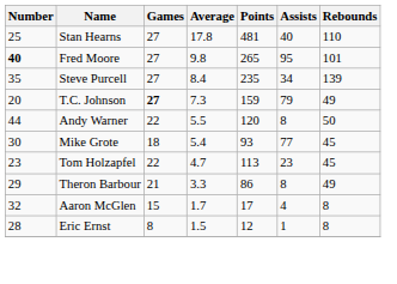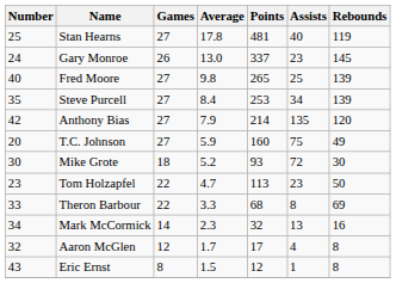 <table class="wikitable" style="font-size: 95%;">
 <tr>
 <th>Number</th>
 <th>Name</th>
 <th>Games</th>
 <th>Average</th>
 <th>Points</th>
 <th>Assists</th>
 <th>Rebounds</th>
 </tr>
 <tr>
 <td>25</td>
 <td>Stan Hearns</td>
 <td>27</td>
 <td>17.8</td>
 <td>481</td>
 <td>40</td>
-<td>110</td>
+<td>119</td>
 </tr>
 <tr>
-<td><strong>40</strong></td>
+<td>24</td>
+<td>Gary Monroe</td>
+<td>26</td>
+<td>13.0</td>
+<td>337</td>
+<td>23</td>
+<td>145</td>
+</tr>
+<tr>
+<td>40</td>
 <td>Fred Moore</td>
 <td>27</td>
 <td>9.8</td>
 <td>265</td>
-<td>95</td>
-<td>101</td>
+<td>25</td>
+<td>139</td>
 </tr>
 <tr>
 <td>35</td>
 <td>Steve Purcell</td>
 <td>27</td>
 <td>8.4</td>
-<td>235</td>
+<td>253</td>
 <td>34</td>
 <td>139</td>
 </tr>
 <tr>
+<td>42</td>
+<td>Anthony Bias</td>
+<td>27</td>
+<td>7.9</td>
+<td>214</td>
+<td>135</td>
+<td>120</td>
+</tr>
+<tr>
 <td>20</td>
 <td>T.C. Johnson</td>
-<td><strong>27</strong></td>
-<td>7.3</td>
-<td>159</td>
-<td>79</td>
+<td>27</td>
+<td>5.9</td>
+<td>160</td>
+<td>75</td>
 <td>49</td>
-</tr>
-<tr>
-<td>44</td>
-<td>Andy Warner</td>
-<td>22</td>
-<td>5.5</td>
-<td>120</td>
-<td>8</td>
-<td>50</td>
 </tr>
 <tr>
 <td>30</td>
 <td>Mike Grote</td>
 <td>18</td>
-<td>5.4</td>
+<td>5.2</td>
 <td>93</td>
-<td>77</td>
-<td>45</td>
+<td>72</td>
+<td>30</td>
 </tr>
 <tr>
 <td>23</td>
 <td>Tom Holzapfel</td>
 <td>22</td>
 <td>4.7</td>
 <td>113</td>
 <td>23</td>
-<td>45</td>
+<td>50</td>
 </tr>
 <tr>
-<td>29</td>
+<td>33</td>
 <td>Theron Barbour</td>
-<td>21</td>
+<td>22</td>
 <td>3.3</td>
-<td>86</td>
+<td>68</td>
 <td>8</td>
-<td>49</td>
+<td>69</td>
+</tr>
+<tr>
+<td>34</td>
+<td>Mark McCormick</td>
+<td>14</td>
+<td>2.3</td>
+<td>32</td>
+<td>13</td>
+<td>16</td>
 </tr>
 <tr>
 <td>32</td>
 <td>Aaron McGlen</td>
-<td>15</td>
+<td>12</td>
 <td>1.7</td>
 <td>17</td>
 <td>4</td>
 <td>8</td>
 </tr>
 <tr>
-<td>28</td>
+<td>43</td>
 <td>Eric Ernst</td>
 <td>8</td>
 <td>1.5</td>
 <td>12</td>
 <td>1</td>
 <td>8</td>
 </tr>
 <tr>
 </tr>
 </table>
